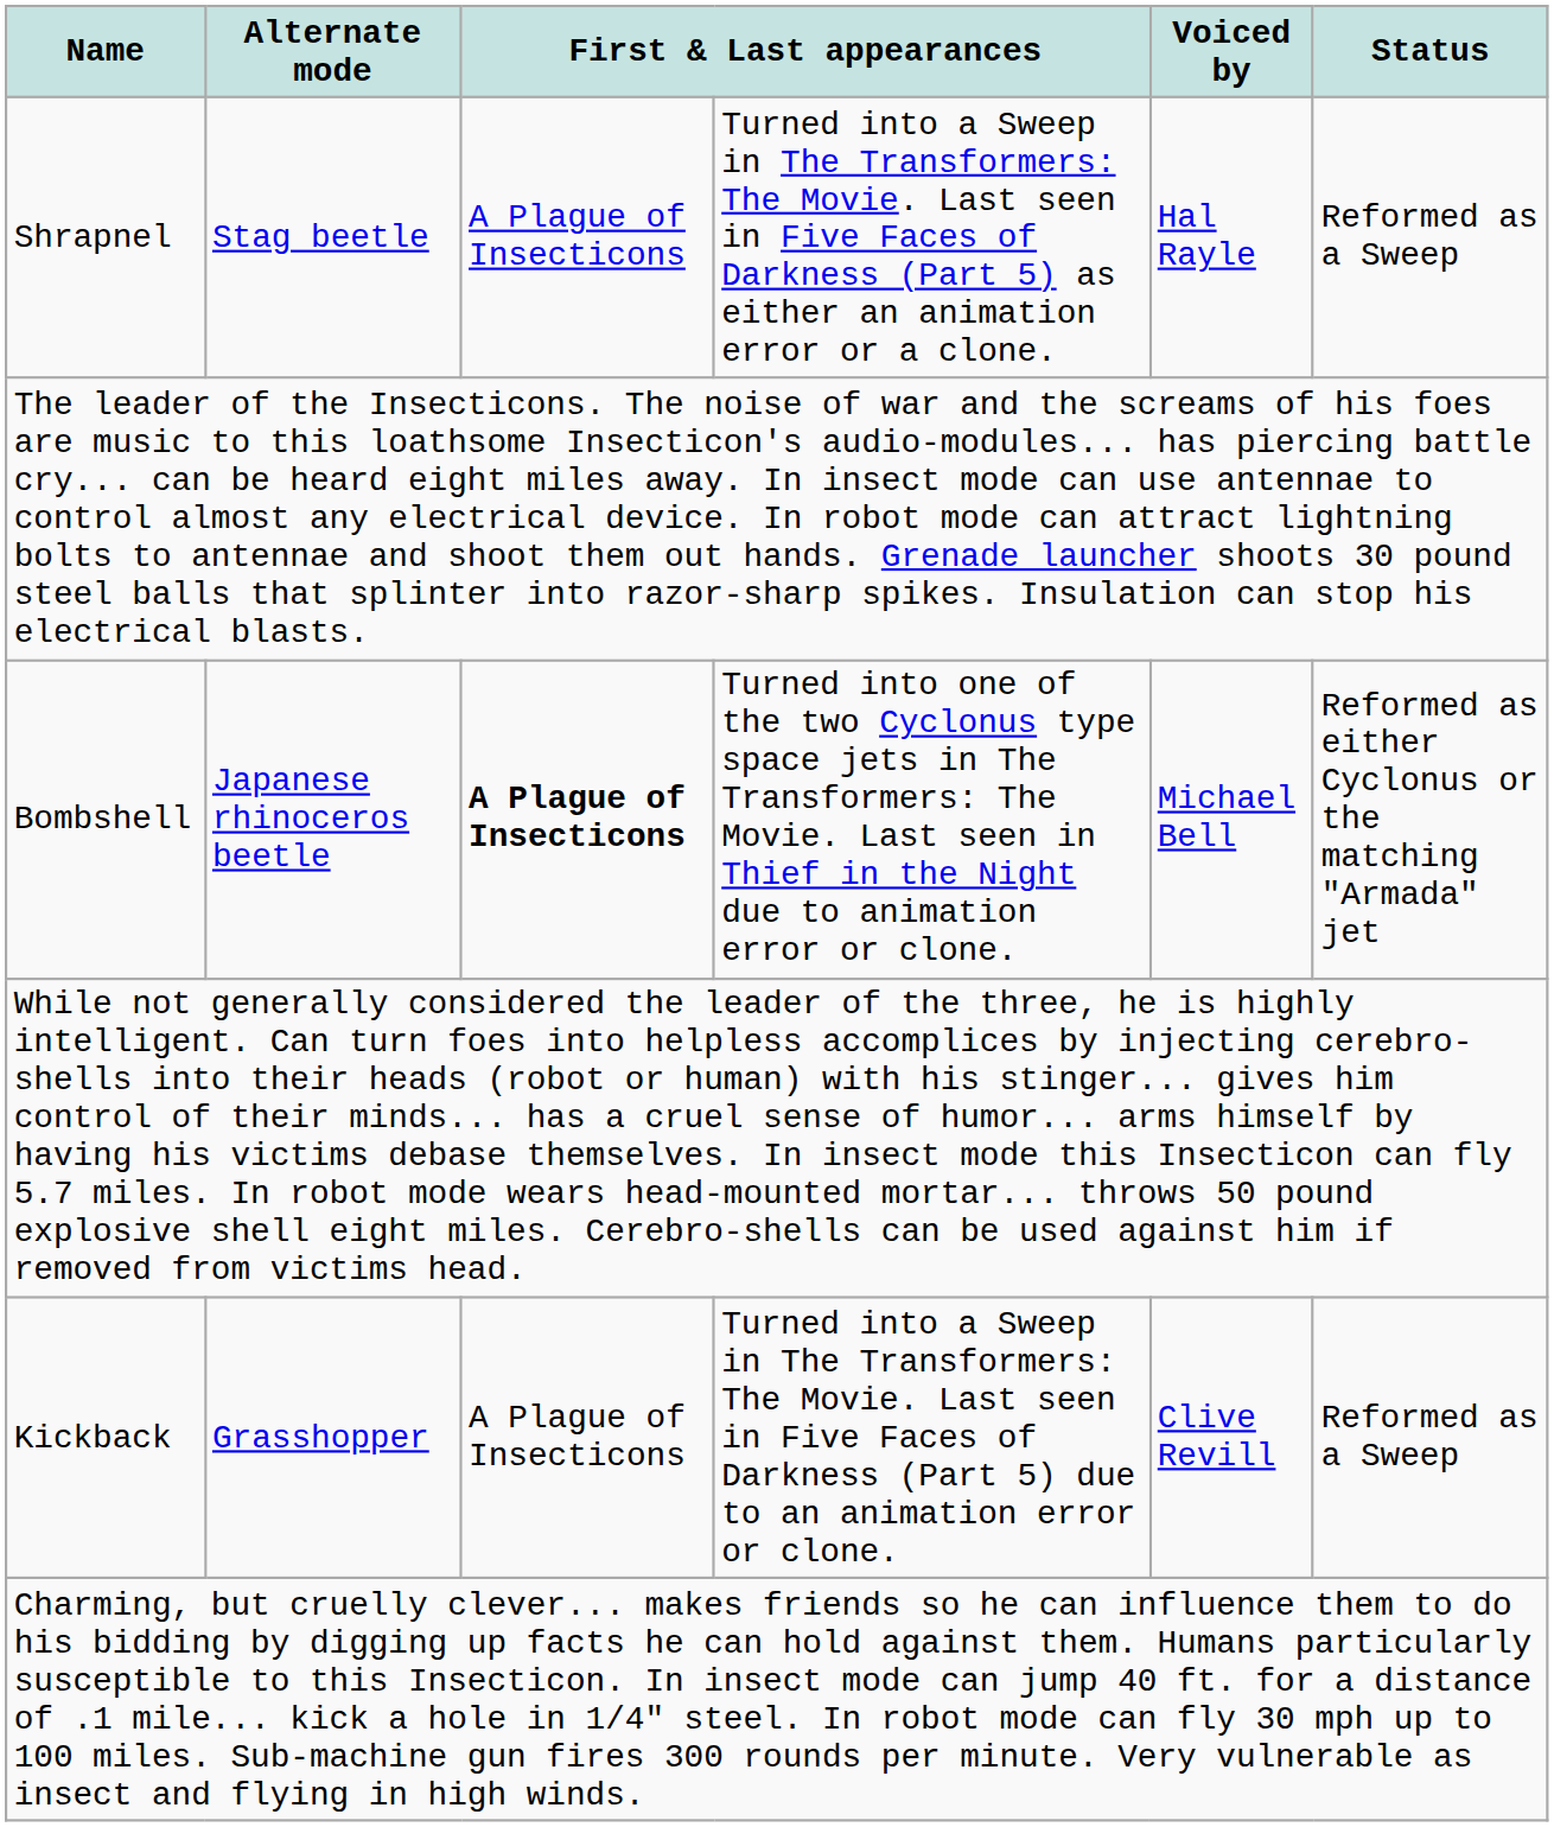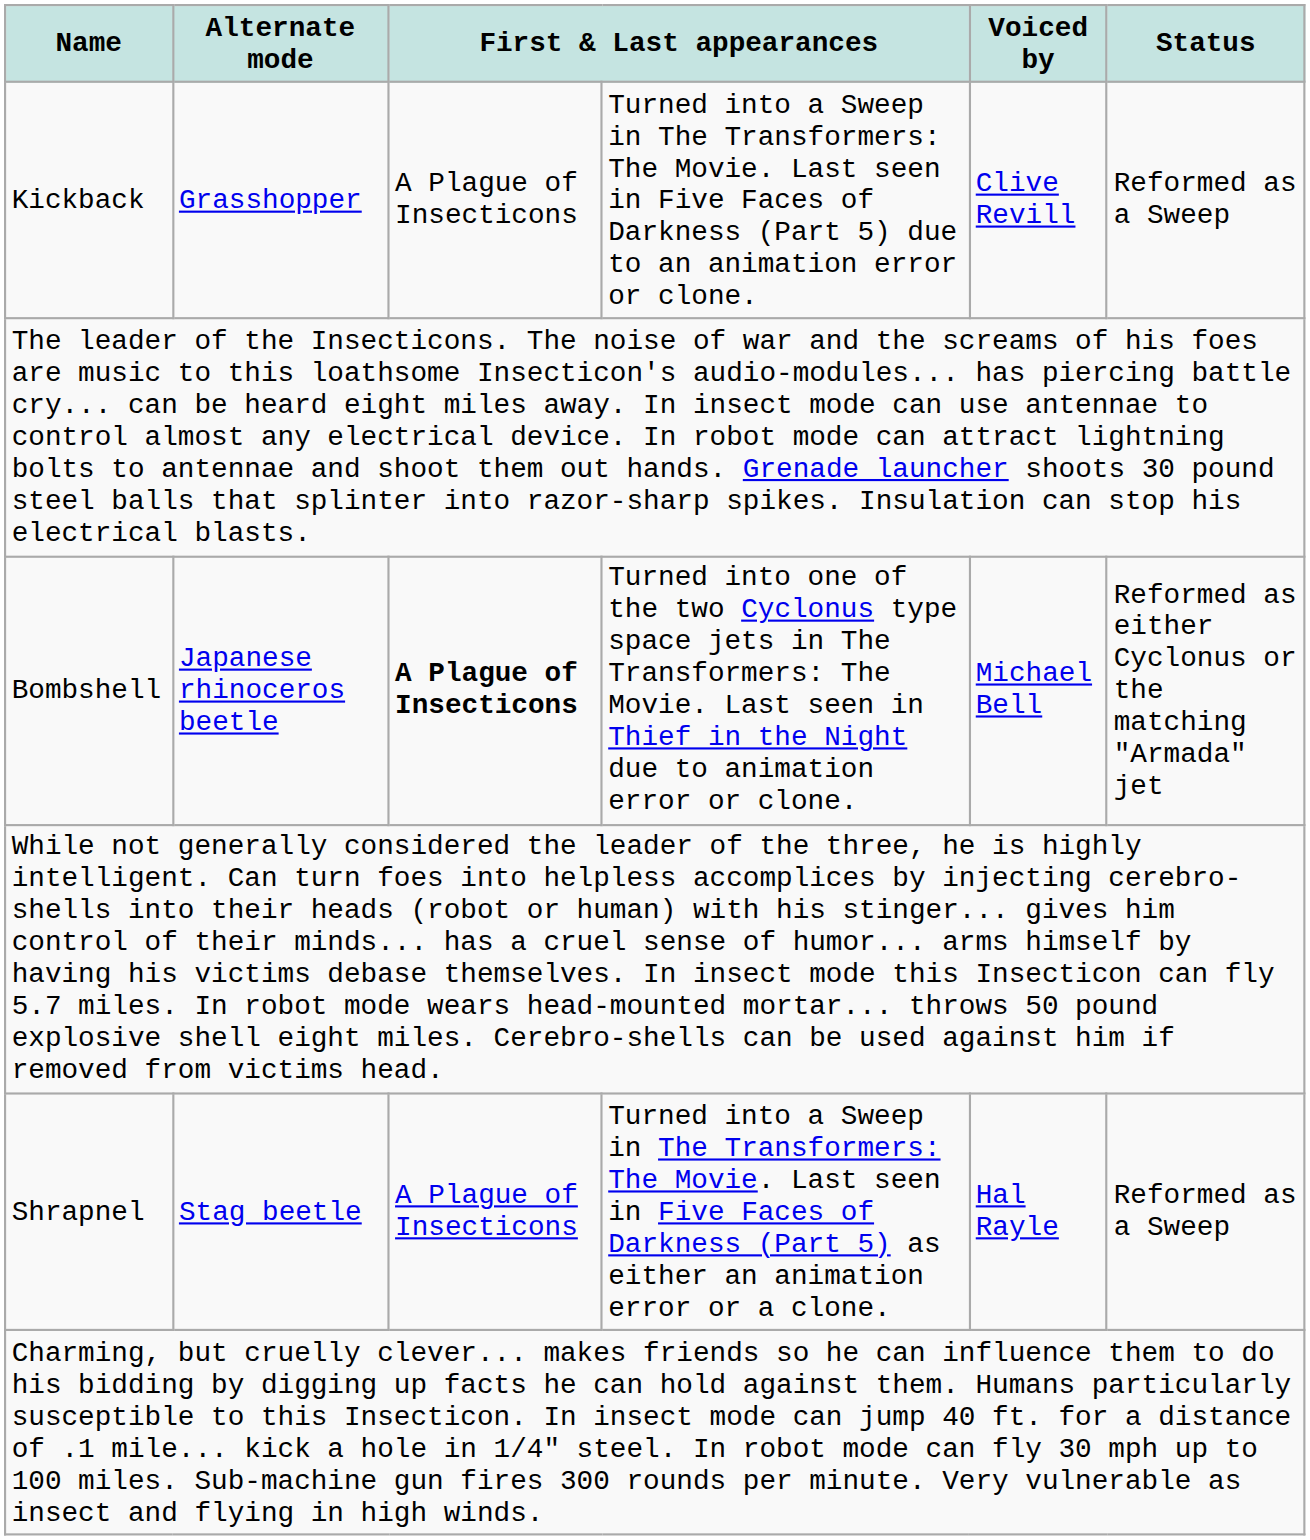 <table class="wikitable">
 <tr>
 <th style="background-color: #C5E4E1">Name</th>
 <th style="background-color: #C5E4E1">Alternate mode</th>
 <th colspan="2" align="center" style="background-color: #C5E4E1">First & Last appearances</th>
 <th style="background-color: #C5E4E1">Voiced by</th>
 <th style="background-color: #C5E4E1">Status</th>
 </tr>
 <tr>
-<td>Shrapnel</td>
-<td><a href='#'>Stag beetle</a></td>
-<td><a href='#'>A Plague of Insecticons</a></td>
-<td>Turned into a Sweep in <a href='#'>The Transformers: The Movie</a>. Last seen in <a href='#'>Five Faces of Darkness (Part 5)</a> as either an animation error or a clone.</td>
-<td><a href='#'>Hal Rayle</a></td>
+<td>Kickback</td>
+<td><a href='#'>Grasshopper</a></td>
+<td>A Plague of Insecticons</td>
+<td>Turned into a Sweep in The Transformers: The Movie. Last seen in Five Faces of Darkness (Part 5) due to an animation error or clone.</td>
+<td><a href='#'>Clive Revill</a></td>
 <td>Reformed as a Sweep</td>
 </tr>
 <tr>
 <td colspan="6" valign="top">The leader of the Insecticons. The noise of war and the screams of his foes are music to this loathsome Insecticon's audio-modules... has piercing battle cry... can be heard eight miles away. In insect mode can use antennae to control almost any electrical device. In robot mode can attract lightning bolts to antennae and shoot them out hands. <a href='#'>Grenade launcher</a> shoots 30 pound steel balls that splinter into razor-sharp spikes. Insulation can stop his electrical blasts.</td>
 </tr>
 <tr>
 <td>Bombshell</td>
 <td><a href='#'>Japanese rhinoceros beetle</a></td>
 <td><strong>A Plague of Insecticons</strong></td>
 <td>Turned into one of the two <a href='#'>Cyclonus</a> type space jets in The Transformers: The Movie. Last seen in <a href='#'>Thief in the Night</a> due to animation error or clone.</td>
 <td><a href='#'>Michael Bell</a></td>
 <td>Reformed as either Cyclonus or the matching "Armada" jet</td>
 </tr>
 <tr>
 <td colspan="6" valign="top">While not generally considered the leader of the three, he is highly intelligent. Can turn foes into helpless accomplices by injecting cerebro-shells into their heads (robot or human) with his stinger... gives him control of their minds... has a cruel sense of humor... arms himself by having his victims debase themselves. In insect mode this Insecticon can fly 5.7 miles. In robot mode wears head-mounted mortar... throws 50 pound explosive shell eight miles. Cerebro-shells can be used against him if removed from victims head.</td>
 </tr>
 <tr>
-<td>Kickback</td>
-<td><a href='#'>Grasshopper</a></td>
-<td>A Plague of Insecticons</td>
-<td>Turned into a Sweep in The Transformers: The Movie. Last seen in Five Faces of Darkness (Part 5) due to an animation error or clone.</td>
-<td><a href='#'>Clive Revill</a></td>
+<td>Shrapnel</td>
+<td><a href='#'>Stag beetle</a></td>
+<td><a href='#'>A Plague of Insecticons</a></td>
+<td>Turned into a Sweep in <a href='#'>The Transformers: The Movie</a>. Last seen in <a href='#'>Five Faces of Darkness (Part 5)</a> as either an animation error or a clone.</td>
+<td><a href='#'>Hal Rayle</a></td>
 <td>Reformed as a Sweep</td>
 </tr>
 <tr>
 <td colspan="6" valign="top">Charming, but cruelly clever... makes friends so he can influence them to do his bidding by digging up facts he can hold against them. Humans particularly susceptible to this Insecticon. In insect mode can jump 40 ft. for a distance of .1 mile... kick a hole in 1/4" steel. In robot mode can fly 30 mph up to 100 miles. Sub-machine gun fires 300 rounds per minute. Very vulnerable as insect and flying in high winds.</td>
 </tr>
 </table>
